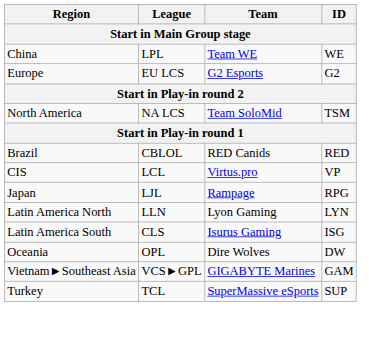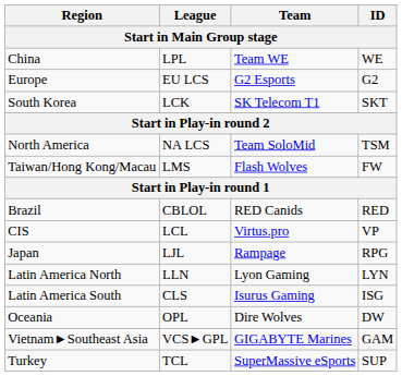 <table class="wikitable" style="white-space:nowrap">
 <tr>
 <th>Region</th>
 <th>League</th>
 <th>Team</th>
 <th>ID</th>
 </tr>
 <tr>
 <th colspan="4">Start in Main Group stage</th>
 </tr>
 <tr>
 <td>China</td>
 <td>LPL</td>
 <td><a href='#'>Team WE</a></td>
 <td>WE</td>
 </tr>
 <tr>
 <td>Europe</td>
 <td>EU LCS</td>
 <td><a href='#'>G2 Esports</a></td>
 <td>G2</td>
 </tr>
 <tr>
+<td>South Korea</td>
+<td>LCK</td>
+<td><a href='#'>SK Telecom T1</a></td>
+<td>SKT</td>
+</tr>
+<tr>
 <th colspan="4">Start in Play-in round 2</th>
 </tr>
 <tr>
 <td>North America</td>
 <td>NA LCS</td>
 <td><a href='#'>Team SoloMid</a></td>
 <td>TSM</td>
+</tr>
+<tr>
+<td title="Taiwan/Hong Kong/Macau">Taiwan/Hong Kong/Macau</td>
+<td>LMS</td>
+<td><a href='#'>Flash Wolves</a></td>
+<td>FW</td>
 </tr>
 <tr>
 <th colspan="4">Start in Play-in round 1</th>
 </tr>
 <tr>
 <td>Brazil</td>
 <td>CBLOL</td>
 <td>RED Canids</td>
 <td>RED</td>
 </tr>
 <tr>
 <td>CIS</td>
 <td>LCL</td>
 <td><a href='#'>Virtus.pro</a></td>
 <td>VP</td>
 </tr>
 <tr>
 <td>Japan</td>
 <td>LJL</td>
 <td><a href='#'>Rampage</a></td>
 <td>RPG</td>
 </tr>
 <tr>
 <td>Latin America North</td>
 <td>LLN</td>
 <td>Lyon Gaming</td>
 <td>LYN</td>
 </tr>
 <tr>
 <td>Latin America South</td>
 <td>CLS</td>
 <td><a href='#'>Isurus Gaming</a></td>
 <td>ISG</td>
 </tr>
 <tr>
 <td>Oceania</td>
 <td>OPL</td>
 <td>Dire Wolves</td>
 <td>DW</td>
 </tr>
 <tr>
 <td>Vietnam►Southeast Asia</td>
 <td>VCS►GPL</td>
 <td><a href='#'>GIGABYTE Marines</a></td>
 <td>GAM</td>
 </tr>
 <tr>
 <td>Turkey</td>
 <td>TCL</td>
 <td><a href='#'>SuperMassive eSports</a></td>
 <td>SUP</td>
 </tr>
 </table>
